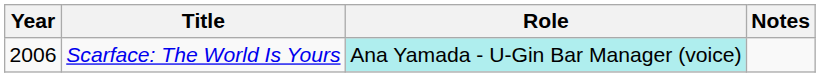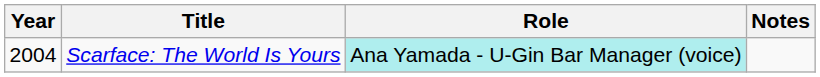 <table class="wikitable plainrowheaders sortable" style="margin-right: 0;">
 <tr>
 <th>Year</th>
 <th>Title</th>
 <th>Role</th>
 <th>Notes</th>
 </tr>
 <tr>
-<td>2006</td>
+<td>2004</td>
 <td><em><a href='#'>Scarface: The World Is Yours</a></em></td>
 <td style="background: paleturquoise;">Ana Yamada - U-Gin Bar Manager (voice)</td>
 <td></td>
 </tr>
 </table>
